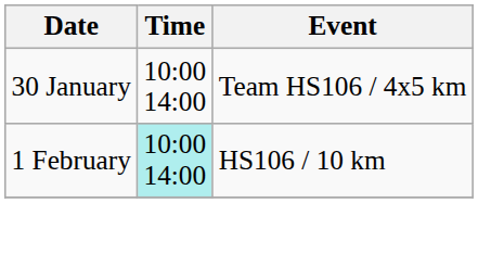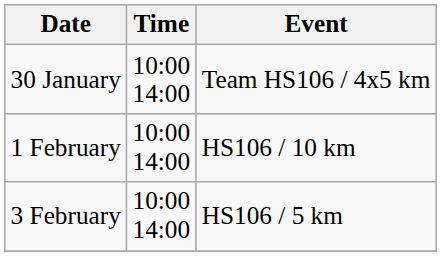 <table class="wikitable">
 <tr>
 <th>Date</th>
 <th>Time</th>
 <th>Event</th>
 </tr>
 <tr>
 <td>30 January</td>
 <td>10:00<br>14:00</td>
 <td>Team HS106 / 4x5 km</td>
 </tr>
 <tr>
 <td>1 February</td>
-<td style="background: paleturquoise;">10:00<br>14:00</td>
+<td>10:00<br>14:00</td>
 <td>HS106 / 10 km</td>
+</tr>
+<tr>
+<td>3 February</td>
+<td>10:00<br>14:00</td>
+<td>HS106 / 5 km</td>
 </tr>
 <tr>
 </tr>
 </table>
